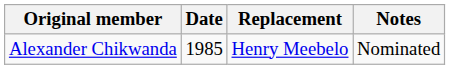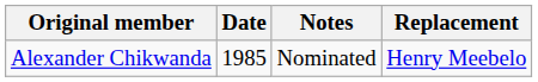 <table class=wikitable sortable">
 <tr>
 <th>Original member</th>
 <th>Date</th>
+<th>Notes</th>
 <th>Replacement</th>
-<th>Notes</th>
 </tr>
 <tr>
 <td><a href='#'>Alexander Chikwanda</a></td>
 <td>1985</td>
+<td>Nominated</td>
 <td><a href='#'>Henry Meebelo</a></td>
-<td>Nominated</td>
 </tr>
 </table>
